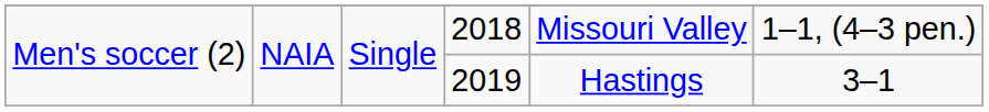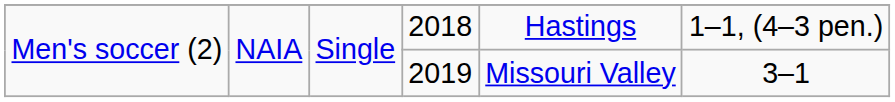 <table class="wikitable">
 <tr>
 </tr>
 <tr align="center">
 <td rowspan="2"><a href='#'>Men's soccer</a> (2)</td>
 <td rowspan="2"><a href='#'>NAIA</a></td>
 <td rowspan="2"><a href='#'>Single</a></td>
 <td>2018</td>
-<td><a href='#'>Missouri Valley</a></td>
+<td><a href='#'>Hastings</a></td>
 <td>1–1, (4–3 pen.)</td>
 </tr>
 <tr align="center">
 <td>2019</td>
-<td><a href='#'>Hastings</a></td>
+<td><a href='#'>Missouri Valley</a></td>
 <td>3–1</td>
 </tr>
 </table>
